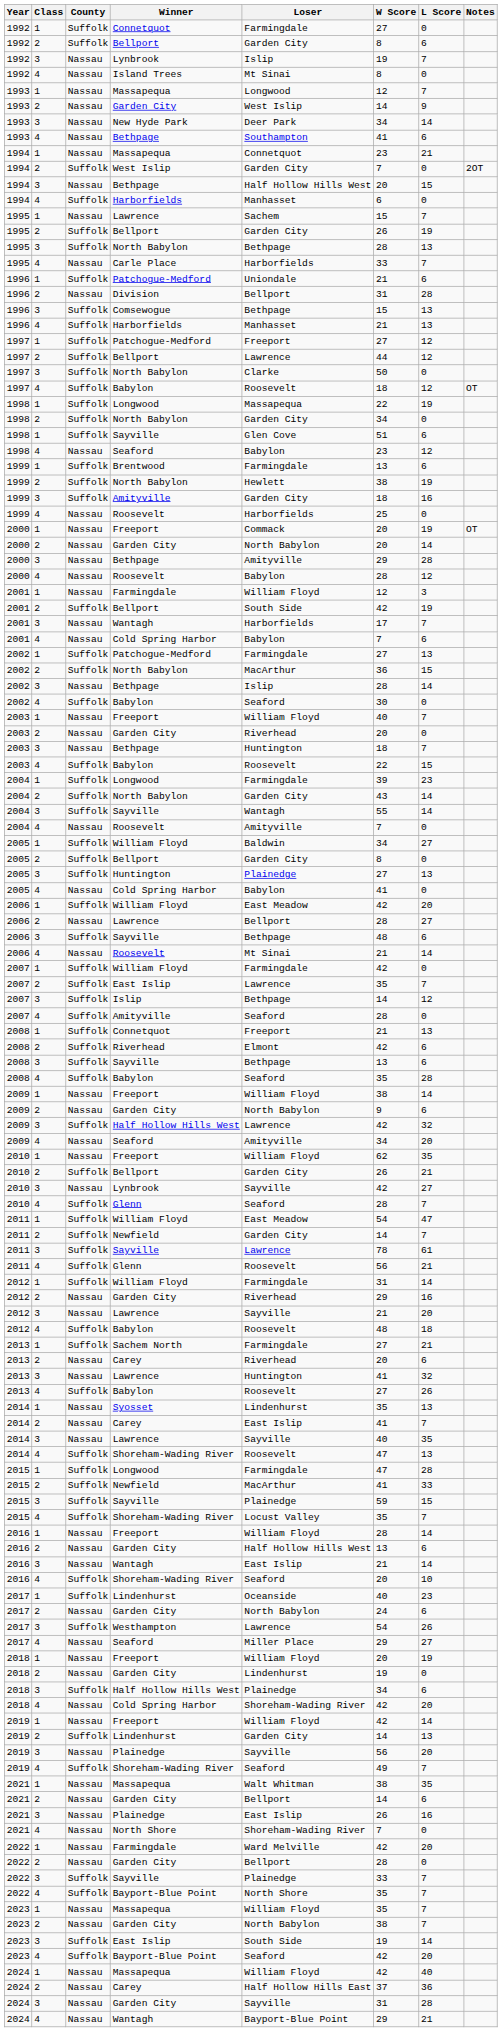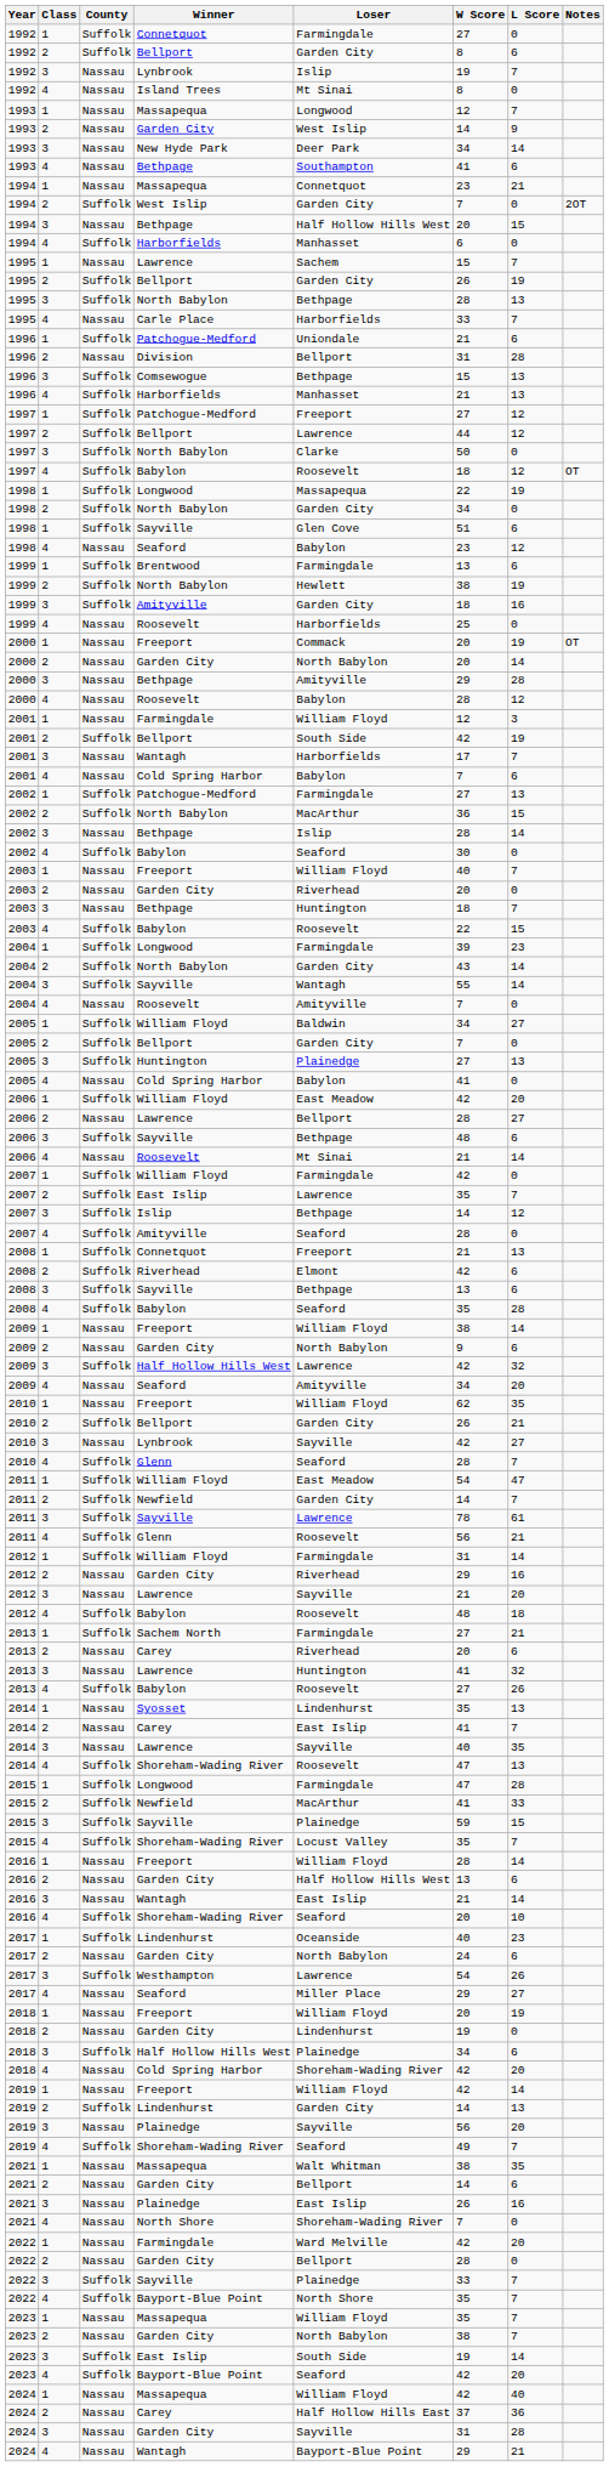 <table class="wikitable sortable" font=90%">
 <tr>
 <th>Year</th>
 <th>Class</th>
 <th>County</th>
 <th>Winner</th>
 <th>Loser</th>
 <th>W Score</th>
 <th>L Score</th>
 <th>Notes</th>
 </tr>
 <tr>
 <td>1992</td>
 <td>1</td>
 <td>Suffolk</td>
 <td><a href='#'>Connetquot</a></td>
 <td>Farmingdale</td>
 <td>27</td>
 <td>0</td>
 <td></td>
 </tr>
 <tr>
 <td>1992</td>
 <td>2</td>
 <td>Suffolk</td>
 <td><a href='#'>Bellport</a></td>
 <td>Garden City</td>
 <td>8</td>
 <td>6</td>
 <td></td>
 </tr>
 <tr>
 <td>1992</td>
 <td>3</td>
 <td>Nassau</td>
 <td>Lynbrook</td>
 <td>Islip</td>
 <td>19</td>
 <td>7</td>
 <td></td>
 </tr>
 <tr>
 <td>1992</td>
 <td>4</td>
 <td>Nassau</td>
 <td>Island Trees</td>
 <td>Mt Sinai</td>
 <td>8</td>
 <td>0</td>
 <td></td>
 </tr>
 <tr>
 <td>1993</td>
 <td>1</td>
 <td>Nassau</td>
 <td>Massapequa</td>
 <td>Longwood</td>
 <td>12</td>
 <td>7</td>
 <td></td>
 </tr>
 <tr>
 <td>1993</td>
 <td>2</td>
 <td>Nassau</td>
 <td><a href='#'>Garden City</a></td>
 <td>West Islip</td>
 <td>14</td>
 <td>9</td>
 <td></td>
 </tr>
 <tr>
 <td>1993</td>
 <td>3</td>
 <td>Nassau</td>
 <td>New Hyde Park</td>
 <td>Deer Park</td>
 <td>34</td>
 <td>14</td>
 <td></td>
 </tr>
 <tr>
 <td>1993</td>
 <td>4</td>
 <td>Nassau</td>
 <td><a href='#'>Bethpage</a></td>
 <td><a href='#'>Southampton</a></td>
 <td>41</td>
 <td>6</td>
 <td></td>
 </tr>
 <tr>
 <td>1994</td>
 <td>1</td>
 <td>Nassau</td>
 <td>Massapequa</td>
 <td>Connetquot</td>
 <td>23</td>
 <td>21</td>
 <td></td>
 </tr>
 <tr>
 <td>1994</td>
 <td>2</td>
 <td>Suffolk</td>
 <td>West Islip</td>
 <td>Garden City</td>
 <td>7</td>
 <td>0</td>
 <td>2OT</td>
 </tr>
 <tr>
 <td>1994</td>
 <td>3</td>
 <td>Nassau</td>
 <td>Bethpage</td>
 <td>Half Hollow Hills West</td>
 <td>20</td>
 <td>15</td>
 <td></td>
 </tr>
 <tr>
 <td>1994</td>
 <td>4</td>
 <td>Suffolk</td>
 <td><a href='#'>Harborfields</a></td>
 <td>Manhasset</td>
 <td>6</td>
 <td>0</td>
 <td></td>
 </tr>
 <tr>
 <td>1995</td>
 <td>1</td>
 <td>Nassau</td>
 <td>Lawrence</td>
 <td>Sachem</td>
 <td>15</td>
 <td>7</td>
 <td></td>
 </tr>
 <tr>
 <td>1995</td>
 <td>2</td>
 <td>Suffolk</td>
 <td>Bellport</td>
 <td>Garden City</td>
 <td>26</td>
 <td>19</td>
 <td></td>
 </tr>
 <tr>
 <td>1995</td>
 <td>3</td>
 <td>Suffolk</td>
 <td>North Babylon</td>
 <td>Bethpage</td>
 <td>28</td>
 <td>13</td>
 <td></td>
 </tr>
 <tr>
 <td>1995</td>
 <td>4</td>
 <td>Nassau</td>
 <td>Carle Place</td>
 <td>Harborfields</td>
 <td>33</td>
 <td>7</td>
 <td></td>
 </tr>
 <tr>
 <td>1996</td>
 <td>1</td>
 <td>Suffolk</td>
 <td><a href='#'>Patchogue-Medford</a></td>
 <td>Uniondale</td>
 <td>21</td>
 <td>6</td>
 <td></td>
 </tr>
 <tr>
 <td>1996</td>
 <td>2</td>
 <td>Nassau</td>
 <td>Division</td>
 <td>Bellport</td>
 <td>31</td>
 <td>28</td>
 <td></td>
 </tr>
 <tr>
 <td>1996</td>
 <td>3</td>
 <td>Suffolk</td>
 <td>Comsewogue</td>
 <td>Bethpage</td>
 <td>15</td>
 <td>13</td>
 <td></td>
 </tr>
 <tr>
 <td>1996</td>
 <td>4</td>
 <td>Suffolk</td>
 <td>Harborfields</td>
 <td>Manhasset</td>
 <td>21</td>
 <td>13</td>
 <td></td>
 </tr>
 <tr>
 <td>1997</td>
 <td>1</td>
 <td>Suffolk</td>
 <td>Patchogue-Medford</td>
 <td>Freeport</td>
 <td>27</td>
 <td>12</td>
 <td></td>
 </tr>
 <tr>
 <td>1997</td>
 <td>2</td>
 <td>Suffolk</td>
 <td>Bellport</td>
 <td>Lawrence</td>
 <td>44</td>
 <td>12</td>
 <td></td>
 </tr>
 <tr>
 <td>1997</td>
 <td>3</td>
 <td>Suffolk</td>
 <td>North Babylon</td>
 <td>Clarke</td>
 <td>50</td>
 <td>0</td>
 <td></td>
 </tr>
 <tr>
 <td>1997</td>
 <td>4</td>
 <td>Suffolk</td>
 <td>Babylon</td>
 <td>Roosevelt</td>
 <td>18</td>
 <td>12</td>
 <td>OT</td>
 </tr>
 <tr>
 <td>1998</td>
 <td>1</td>
 <td>Suffolk</td>
 <td>Longwood</td>
 <td>Massapequa</td>
 <td>22</td>
 <td>19</td>
 <td></td>
 </tr>
 <tr>
 <td>1998</td>
 <td>2</td>
 <td>Suffolk</td>
 <td>North Babylon</td>
 <td>Garden City</td>
 <td>34</td>
 <td>0</td>
 <td></td>
 </tr>
 <tr>
 <td>1998</td>
 <td>1</td>
 <td>Suffolk</td>
 <td>Sayville</td>
 <td>Glen Cove</td>
 <td>51</td>
 <td>6</td>
 <td></td>
 </tr>
 <tr>
 <td>1998</td>
 <td>4</td>
 <td>Nassau</td>
 <td>Seaford</td>
 <td>Babylon</td>
 <td>23</td>
 <td>12</td>
 <td></td>
 </tr>
 <tr>
 <td>1999</td>
 <td>1</td>
 <td>Suffolk</td>
 <td>Brentwood</td>
 <td>Farmingdale</td>
 <td>13</td>
 <td>6</td>
 <td></td>
 </tr>
 <tr>
 <td>1999</td>
 <td>2</td>
 <td>Suffolk</td>
 <td>North Babylon</td>
 <td>Hewlett</td>
 <td>38</td>
 <td>19</td>
 <td></td>
 </tr>
 <tr>
 <td>1999</td>
 <td>3</td>
 <td>Suffolk</td>
 <td><a href='#'>Amityville</a></td>
 <td>Garden City</td>
 <td>18</td>
 <td>16</td>
 <td></td>
 </tr>
 <tr>
 <td>1999</td>
 <td>4</td>
 <td>Nassau</td>
 <td>Roosevelt</td>
 <td>Harborfields</td>
 <td>25</td>
 <td>0</td>
 <td></td>
 </tr>
 <tr>
 <td>2000</td>
 <td>1</td>
 <td>Nassau</td>
 <td>Freeport</td>
 <td>Commack</td>
 <td>20</td>
 <td>19</td>
 <td>OT</td>
 </tr>
 <tr>
 <td>2000</td>
 <td>2</td>
 <td>Nassau</td>
 <td>Garden City</td>
 <td>North Babylon</td>
 <td>20</td>
 <td>14</td>
 <td></td>
 </tr>
 <tr>
 <td>2000</td>
 <td>3</td>
 <td>Nassau</td>
 <td>Bethpage</td>
 <td>Amityville</td>
 <td>29</td>
 <td>28</td>
 <td></td>
 </tr>
 <tr>
 <td>2000</td>
 <td>4</td>
 <td>Nassau</td>
 <td>Roosevelt</td>
 <td>Babylon</td>
 <td>28</td>
 <td>12</td>
 <td></td>
 </tr>
 <tr>
 <td>2001</td>
 <td>1</td>
 <td>Nassau</td>
 <td>Farmingdale</td>
 <td>William Floyd</td>
 <td>12</td>
 <td>3</td>
 <td></td>
 </tr>
 <tr>
 <td>2001</td>
 <td>2</td>
 <td>Suffolk</td>
 <td>Bellport</td>
 <td>South Side</td>
 <td>42</td>
 <td>19</td>
 <td></td>
 </tr>
 <tr>
 <td>2001</td>
 <td>3</td>
 <td>Nassau</td>
 <td>Wantagh</td>
 <td>Harborfields</td>
 <td>17</td>
 <td>7</td>
 <td></td>
 </tr>
 <tr>
 <td>2001</td>
 <td>4</td>
 <td>Nassau</td>
 <td>Cold Spring Harbor</td>
 <td>Babylon</td>
 <td>7</td>
 <td>6</td>
 <td></td>
 </tr>
 <tr>
 <td>2002</td>
 <td>1</td>
 <td>Suffolk</td>
 <td>Patchogue-Medford</td>
 <td>Farmingdale</td>
 <td>27</td>
 <td>13</td>
 <td></td>
 </tr>
 <tr>
 <td>2002</td>
 <td>2</td>
 <td>Suffolk</td>
 <td>North Babylon</td>
 <td>MacArthur</td>
 <td>36</td>
 <td>15</td>
 <td></td>
 </tr>
 <tr>
 <td>2002</td>
 <td>3</td>
 <td>Nassau</td>
 <td>Bethpage</td>
 <td>Islip</td>
 <td>28</td>
 <td>14</td>
 <td></td>
 </tr>
 <tr>
 <td>2002</td>
 <td>4</td>
 <td>Suffolk</td>
 <td>Babylon</td>
 <td>Seaford</td>
 <td>30</td>
 <td>0</td>
 <td></td>
 </tr>
 <tr>
 <td>2003</td>
 <td>1</td>
 <td>Nassau</td>
 <td>Freeport</td>
 <td>William Floyd</td>
 <td>40</td>
 <td>7</td>
 <td></td>
 </tr>
 <tr>
 <td>2003</td>
 <td>2</td>
 <td>Nassau</td>
 <td>Garden City</td>
 <td>Riverhead</td>
 <td>20</td>
 <td>0</td>
 <td></td>
 </tr>
 <tr>
 <td>2003</td>
 <td>3</td>
 <td>Nassau</td>
 <td>Bethpage</td>
 <td>Huntington</td>
 <td>18</td>
 <td>7</td>
 <td></td>
 </tr>
 <tr>
 <td>2003</td>
 <td>4</td>
 <td>Suffolk</td>
 <td>Babylon</td>
 <td>Roosevelt</td>
 <td>22</td>
 <td>15</td>
 <td></td>
 </tr>
 <tr>
 <td>2004</td>
 <td>1</td>
 <td>Suffolk</td>
 <td>Longwood</td>
 <td>Farmingdale</td>
 <td>39</td>
 <td>23</td>
 <td></td>
 </tr>
 <tr>
 <td>2004</td>
 <td>2</td>
 <td>Suffolk</td>
 <td>North Babylon</td>
 <td>Garden City</td>
 <td>43</td>
 <td>14</td>
 <td></td>
 </tr>
 <tr>
 <td>2004</td>
 <td>3</td>
 <td>Suffolk</td>
 <td>Sayville</td>
 <td>Wantagh</td>
 <td>55</td>
 <td>14</td>
 <td></td>
 </tr>
 <tr>
 <td>2004</td>
 <td>4</td>
 <td>Nassau</td>
 <td>Roosevelt</td>
 <td>Amityville</td>
 <td>7</td>
 <td>0</td>
 <td></td>
 </tr>
 <tr>
 <td>2005</td>
 <td>1</td>
 <td>Suffolk</td>
 <td>William Floyd</td>
 <td>Baldwin</td>
 <td>34</td>
 <td>27</td>
 <td></td>
 </tr>
 <tr>
 <td>2005</td>
 <td>2</td>
 <td>Suffolk</td>
 <td>Bellport</td>
 <td>Garden City</td>
-<td>8</td>
+<td>7</td>
 <td>0</td>
 <td></td>
 </tr>
 <tr>
 <td>2005</td>
 <td>3</td>
 <td>Suffolk</td>
 <td>Huntington</td>
 <td><a href='#'>Plainedge</a></td>
 <td>27</td>
 <td>13</td>
 <td></td>
 </tr>
 <tr>
 <td>2005</td>
 <td>4</td>
 <td>Nassau</td>
 <td>Cold Spring Harbor</td>
 <td>Babylon</td>
 <td>41</td>
 <td>0</td>
 <td></td>
 </tr>
 <tr>
 <td>2006</td>
 <td>1</td>
 <td>Suffolk</td>
 <td>William Floyd</td>
 <td>East Meadow</td>
 <td>42</td>
 <td>20</td>
 <td></td>
 </tr>
 <tr>
 <td>2006</td>
 <td>2</td>
 <td>Nassau</td>
 <td>Lawrence</td>
 <td>Bellport</td>
 <td>28</td>
 <td>27</td>
 <td></td>
 </tr>
 <tr>
 <td>2006</td>
 <td>3</td>
 <td>Suffolk</td>
 <td>Sayville</td>
 <td>Bethpage</td>
 <td>48</td>
 <td>6</td>
 <td></td>
 </tr>
 <tr>
 <td>2006</td>
 <td>4</td>
 <td>Nassau</td>
 <td><a href='#'>Roosevelt</a></td>
 <td>Mt Sinai</td>
 <td>21</td>
 <td>14</td>
 <td></td>
 </tr>
 <tr>
 <td>2007</td>
 <td>1</td>
 <td>Suffolk</td>
 <td>William Floyd</td>
 <td>Farmingdale</td>
 <td>42</td>
 <td>0</td>
 <td></td>
 </tr>
 <tr>
 <td>2007</td>
 <td>2</td>
 <td>Suffolk</td>
 <td>East Islip</td>
 <td>Lawrence</td>
 <td>35</td>
 <td>7</td>
 <td></td>
 </tr>
 <tr>
 <td>2007</td>
 <td>3</td>
 <td>Suffolk</td>
 <td>Islip</td>
 <td>Bethpage</td>
 <td>14</td>
 <td>12</td>
 <td></td>
 </tr>
 <tr>
 <td>2007</td>
 <td>4</td>
 <td>Suffolk</td>
 <td>Amityville</td>
 <td>Seaford</td>
 <td>28</td>
 <td>0</td>
 <td></td>
 </tr>
 <tr>
 <td>2008</td>
 <td>1</td>
 <td>Suffolk</td>
 <td>Connetquot</td>
 <td>Freeport</td>
 <td>21</td>
 <td>13</td>
 <td></td>
 </tr>
 <tr>
 <td>2008</td>
 <td>2</td>
 <td>Suffolk</td>
 <td>Riverhead</td>
 <td>Elmont</td>
 <td>42</td>
 <td>6</td>
 <td></td>
 </tr>
 <tr>
 <td>2008</td>
 <td>3</td>
 <td>Suffolk</td>
 <td>Sayville</td>
 <td>Bethpage</td>
 <td>13</td>
 <td>6</td>
 <td></td>
 </tr>
 <tr>
 <td>2008</td>
 <td>4</td>
 <td>Suffolk</td>
 <td>Babylon</td>
 <td>Seaford</td>
 <td>35</td>
 <td>28</td>
 <td></td>
 </tr>
 <tr>
 <td>2009</td>
 <td>1</td>
 <td>Nassau</td>
 <td>Freeport</td>
 <td>William Floyd</td>
 <td>38</td>
 <td>14</td>
 <td></td>
 </tr>
 <tr>
 <td>2009</td>
 <td>2</td>
 <td>Nassau</td>
 <td>Garden City</td>
 <td>North Babylon</td>
 <td>9</td>
 <td>6</td>
 <td></td>
 </tr>
 <tr>
 <td>2009</td>
 <td>3</td>
 <td>Suffolk</td>
 <td><a href='#'>Half Hollow Hills West</a></td>
 <td>Lawrence</td>
 <td>42</td>
 <td>32</td>
 <td></td>
 </tr>
 <tr>
 <td>2009</td>
 <td>4</td>
 <td>Nassau</td>
 <td>Seaford</td>
 <td>Amityville</td>
 <td>34</td>
 <td>20</td>
 <td></td>
 </tr>
 <tr>
 <td>2010</td>
 <td>1</td>
 <td>Nassau</td>
 <td>Freeport</td>
 <td>William Floyd</td>
 <td>62</td>
 <td>35</td>
 <td></td>
 </tr>
 <tr>
 <td>2010</td>
 <td>2</td>
 <td>Suffolk</td>
 <td>Bellport</td>
 <td>Garden City</td>
 <td>26</td>
 <td>21</td>
 <td></td>
 </tr>
 <tr>
 <td>2010</td>
 <td>3</td>
 <td>Nassau</td>
 <td>Lynbrook</td>
 <td>Sayville</td>
 <td>42</td>
 <td>27</td>
 <td></td>
 </tr>
 <tr>
 <td>2010</td>
 <td>4</td>
 <td>Suffolk</td>
 <td><a href='#'>Glenn</a></td>
 <td>Seaford</td>
 <td>28</td>
 <td>7</td>
 <td></td>
 </tr>
 <tr>
 <td>2011</td>
 <td>1</td>
 <td>Suffolk</td>
 <td>William Floyd</td>
 <td>East Meadow</td>
 <td>54</td>
 <td>47</td>
 <td></td>
 </tr>
 <tr>
 <td>2011</td>
 <td>2</td>
 <td>Suffolk</td>
 <td>Newfield</td>
 <td>Garden City</td>
 <td>14</td>
 <td>7</td>
 <td></td>
 </tr>
 <tr>
 <td>2011</td>
 <td>3</td>
 <td>Suffolk</td>
 <td><a href='#'>Sayville</a></td>
 <td><a href='#'>Lawrence</a></td>
 <td>78</td>
 <td>61</td>
 <td></td>
 </tr>
 <tr>
 <td>2011</td>
 <td>4</td>
 <td>Suffolk</td>
 <td>Glenn</td>
 <td>Roosevelt</td>
 <td>56</td>
 <td>21</td>
 <td></td>
 </tr>
 <tr>
 <td>2012</td>
 <td>1</td>
 <td>Suffolk</td>
 <td>William Floyd</td>
 <td>Farmingdale</td>
 <td>31</td>
 <td>14</td>
 <td></td>
 </tr>
 <tr>
 <td>2012</td>
 <td>2</td>
 <td>Nassau</td>
 <td>Garden City</td>
 <td>Riverhead</td>
 <td>29</td>
 <td>16</td>
 <td></td>
 </tr>
 <tr>
 <td>2012</td>
 <td>3</td>
 <td>Nassau</td>
 <td>Lawrence</td>
 <td>Sayville</td>
 <td>21</td>
 <td>20</td>
 <td></td>
 </tr>
 <tr>
 <td>2012</td>
 <td>4</td>
 <td>Suffolk</td>
 <td>Babylon</td>
 <td>Roosevelt</td>
 <td>48</td>
 <td>18</td>
 <td></td>
 </tr>
 <tr>
 <td>2013</td>
 <td>1</td>
 <td>Suffolk</td>
 <td>Sachem North</td>
 <td>Farmingdale</td>
 <td>27</td>
 <td>21</td>
 <td></td>
 </tr>
 <tr>
 <td>2013</td>
 <td>2</td>
 <td>Nassau</td>
 <td>Carey</td>
 <td>Riverhead</td>
 <td>20</td>
 <td>6</td>
 <td></td>
 </tr>
 <tr>
 <td>2013</td>
 <td>3</td>
 <td>Nassau</td>
 <td>Lawrence</td>
 <td>Huntington</td>
 <td>41</td>
 <td>32</td>
 <td></td>
 </tr>
 <tr>
 <td>2013</td>
 <td>4</td>
 <td>Suffolk</td>
 <td>Babylon</td>
 <td>Roosevelt</td>
 <td>27</td>
 <td>26</td>
 <td></td>
 </tr>
 <tr>
 <td>2014</td>
 <td>1</td>
 <td>Nassau</td>
 <td><a href='#'>Syosset</a></td>
 <td>Lindenhurst</td>
 <td>35</td>
 <td>13</td>
 <td></td>
 </tr>
 <tr>
 <td>2014</td>
 <td>2</td>
 <td>Nassau</td>
 <td>Carey</td>
 <td>East Islip</td>
 <td>41</td>
 <td>7</td>
 <td></td>
 </tr>
 <tr>
 <td>2014</td>
 <td>3</td>
 <td>Nassau</td>
 <td>Lawrence</td>
 <td>Sayville</td>
 <td>40</td>
 <td>35</td>
 <td></td>
 </tr>
 <tr>
 <td>2014</td>
 <td>4</td>
 <td>Suffolk</td>
 <td>Shoreham-Wading River</td>
 <td>Roosevelt</td>
 <td>47</td>
 <td>13</td>
 <td></td>
 </tr>
 <tr>
 <td>2015</td>
 <td>1</td>
 <td>Suffolk</td>
 <td>Longwood</td>
 <td>Farmingdale</td>
 <td>47</td>
 <td>28</td>
 <td></td>
 </tr>
 <tr>
 <td>2015</td>
 <td>2</td>
 <td>Suffolk</td>
 <td>Newfield</td>
 <td>MacArthur</td>
 <td>41</td>
 <td>33</td>
 <td></td>
 </tr>
 <tr n>
 <td>2015</td>
 <td>3</td>
 <td>Suffolk</td>
 <td>Sayville</td>
 <td>Plainedge</td>
 <td>59</td>
 <td>15</td>
 <td></td>
 </tr>
 <tr>
 <td>2015</td>
 <td>4</td>
 <td>Suffolk</td>
 <td>Shoreham-Wading River</td>
 <td>Locust Valley</td>
 <td>35</td>
 <td>7</td>
 <td></td>
 </tr>
 <tr>
 <td>2016</td>
 <td>1</td>
 <td>Nassau</td>
 <td>Freeport</td>
 <td>William Floyd</td>
 <td>28</td>
 <td>14</td>
 <td></td>
 </tr>
 <tr>
 <td>2016</td>
 <td>2</td>
 <td>Nassau</td>
 <td>Garden City</td>
 <td>Half Hollow Hills West</td>
 <td>13</td>
 <td>6</td>
 <td></td>
 </tr>
 <tr>
 <td>2016</td>
 <td>3</td>
 <td>Nassau</td>
 <td>Wantagh</td>
 <td>East Islip</td>
 <td>21</td>
 <td>14</td>
 <td></td>
 </tr>
 <tr>
 <td>2016</td>
 <td>4</td>
 <td>Suffolk</td>
 <td>Shoreham-Wading River</td>
 <td>Seaford</td>
 <td>20</td>
 <td>10</td>
 <td></td>
 </tr>
 <tr>
 <td>2017</td>
 <td>1</td>
 <td>Suffolk</td>
 <td>Lindenhurst</td>
 <td>Oceanside</td>
 <td>40</td>
 <td>23</td>
 <td></td>
 </tr>
 <tr>
 <td>2017</td>
 <td>2</td>
 <td>Nassau</td>
 <td>Garden City</td>
 <td>North Babylon</td>
 <td>24</td>
 <td>6</td>
 <td></td>
 </tr>
 <tr>
 <td>2017</td>
 <td>3</td>
 <td>Suffolk</td>
 <td>Westhampton</td>
 <td>Lawrence</td>
 <td>54</td>
 <td>26</td>
 <td></td>
 </tr>
 <tr>
 <td>2017</td>
 <td>4</td>
 <td>Nassau</td>
 <td>Seaford</td>
 <td>Miller Place</td>
 <td>29</td>
 <td>27</td>
 <td></td>
 </tr>
 <tr>
 <td>2018</td>
 <td>1</td>
 <td>Nassau</td>
 <td>Freeport</td>
 <td>William Floyd</td>
 <td>20</td>
 <td>19</td>
 <td></td>
 </tr>
 <tr>
 <td>2018</td>
 <td>2</td>
 <td>Nassau</td>
 <td>Garden City</td>
 <td>Lindenhurst</td>
 <td>19</td>
 <td>0</td>
 <td></td>
 </tr>
 <tr>
 <td>2018</td>
 <td>3</td>
 <td>Suffolk</td>
 <td>Half Hollow Hills West</td>
 <td>Plainedge</td>
 <td>34</td>
 <td>6</td>
 <td></td>
 </tr>
 <tr>
 <td>2018</td>
 <td>4</td>
 <td>Nassau</td>
 <td>Cold Spring Harbor</td>
 <td>Shoreham-Wading River</td>
 <td>42</td>
 <td>20</td>
 <td></td>
 </tr>
 <tr>
 <td>2019</td>
 <td>1</td>
 <td>Nassau</td>
 <td>Freeport</td>
 <td>William Floyd</td>
 <td>42</td>
 <td>14</td>
 <td></td>
 </tr>
 <tr>
 <td>2019</td>
 <td>2</td>
 <td>Suffolk</td>
 <td>Lindenhurst</td>
 <td>Garden City</td>
 <td>14</td>
 <td>13</td>
 <td></td>
 </tr>
 <tr>
 <td>2019</td>
 <td>3</td>
 <td>Nassau</td>
 <td>Plainedge</td>
 <td>Sayville</td>
 <td>56</td>
 <td>20</td>
 <td></td>
 </tr>
 <tr>
 <td>2019</td>
 <td>4</td>
 <td>Suffolk</td>
 <td>Shoreham-Wading River</td>
 <td>Seaford</td>
 <td>49</td>
 <td>7</td>
 <td></td>
 </tr>
 <tr>
 <td>2021</td>
 <td>1</td>
 <td>Nassau</td>
 <td>Massapequa</td>
 <td>Walt Whitman</td>
 <td>38</td>
 <td>35</td>
 <td></td>
 </tr>
 <tr>
 <td>2021</td>
 <td>2</td>
 <td>Nassau</td>
 <td>Garden City</td>
 <td>Bellport</td>
 <td>14</td>
 <td>6</td>
 <td></td>
 </tr>
 <tr>
 <td>2021</td>
 <td>3</td>
 <td>Nassau</td>
 <td>Plainedge</td>
 <td>East Islip</td>
 <td>26</td>
 <td>16</td>
 <td></td>
 </tr>
 <tr>
 <td>2021</td>
 <td>4</td>
 <td>Nassau</td>
 <td>North Shore</td>
 <td>Shoreham-Wading River</td>
 <td>7</td>
 <td>0</td>
 <td></td>
 </tr>
 <tr>
 <td>2022</td>
 <td>1</td>
 <td>Nassau</td>
 <td>Farmingdale</td>
 <td>Ward Melville</td>
 <td>42</td>
 <td>20</td>
 <td></td>
 </tr>
 <tr>
 <td>2022</td>
 <td>2</td>
 <td>Nassau</td>
 <td>Garden City</td>
 <td>Bellport</td>
 <td>28</td>
 <td>0</td>
 <td></td>
 </tr>
 <tr>
 <td>2022</td>
 <td>3</td>
 <td>Suffolk</td>
 <td>Sayville</td>
 <td>Plainedge</td>
 <td>33</td>
 <td>7</td>
 <td></td>
 </tr>
 <tr>
 <td>2022</td>
 <td>4</td>
 <td>Suffolk</td>
 <td>Bayport-Blue Point</td>
 <td>North Shore</td>
 <td>35</td>
 <td>7</td>
 <td></td>
 </tr>
 <tr>
 <td>2023</td>
 <td>1</td>
 <td>Nassau</td>
 <td>Massapequa</td>
 <td>William Floyd</td>
 <td>35</td>
 <td>7</td>
 <td></td>
 </tr>
 <tr>
 <td>2023</td>
 <td>2</td>
 <td>Nassau</td>
 <td>Garden City</td>
 <td>North Babylon</td>
 <td>38</td>
 <td>7</td>
 <td></td>
 </tr>
 <tr>
 <td>2023</td>
 <td>3</td>
 <td>Suffolk</td>
 <td>East Islip</td>
 <td>South Side</td>
 <td>19</td>
 <td>14</td>
 <td></td>
 </tr>
 <tr>
 <td>2023</td>
 <td>4</td>
 <td>Suffolk</td>
 <td>Bayport-Blue Point</td>
 <td>Seaford</td>
 <td>42</td>
 <td>20</td>
 <td></td>
 </tr>
 <tr>
 <td>2024</td>
 <td>1</td>
 <td>Nassau</td>
 <td>Massapequa</td>
 <td>William Floyd</td>
 <td>42</td>
 <td>40</td>
 <td></td>
 </tr>
 <tr>
 <td>2024</td>
 <td>2</td>
 <td>Nassau</td>
 <td>Carey</td>
 <td>Half Hollow Hills East</td>
 <td>37</td>
 <td>36</td>
 <td></td>
 </tr>
 <tr>
 <td>2024</td>
 <td>3</td>
 <td>Nassau</td>
 <td>Garden City</td>
 <td>Sayville</td>
 <td>31</td>
 <td>28</td>
 <td></td>
 </tr>
 <tr>
 <td>2024</td>
 <td>4</td>
 <td>Nassau</td>
 <td>Wantagh</td>
 <td>Bayport-Blue Point</td>
 <td>29</td>
 <td>21</td>
 <td></td>
 </tr>
 </table>
